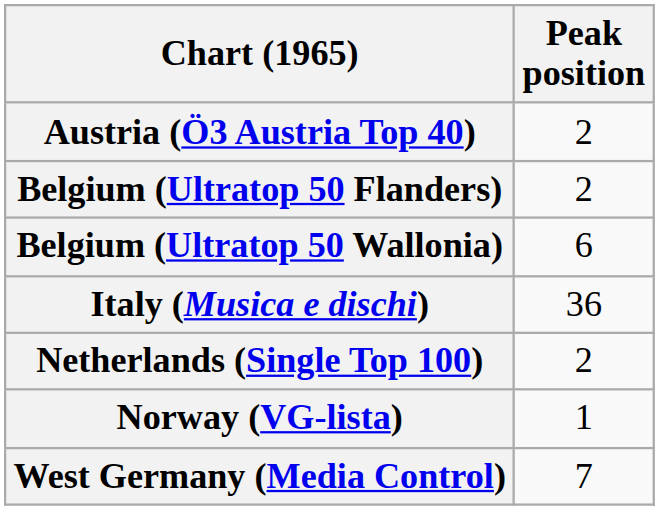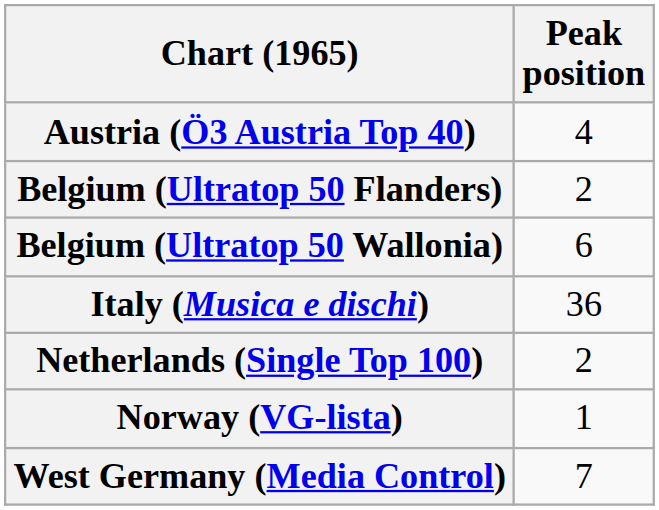 <table class="wikitable plainrowheaders" style="text-align:center">
 <tr>
 <th scope="col">Chart (1965)</th>
 <th scope="col">Peak<br>position</th>
 </tr>
 <tr>
 <th scope="row">Austria (<a href='#'>Ö3 Austria Top 40</a>)</th>
-<td>2</td>
+<td>4</td>
 </tr>
 <tr>
 <th scope="row">Belgium (<a href='#'>Ultratop 50</a> Flanders)</th>
 <td>2</td>
 </tr>
 <tr>
 <th scope="row">Belgium (<a href='#'>Ultratop 50</a> Wallonia)</th>
 <td>6</td>
 </tr>
 <tr>
 <th scope="row">Italy (<em><a href='#'>Musica e dischi</a></em>)</th>
 <td>36</td>
 </tr>
 <tr>
 <th scope="row">Netherlands (<a href='#'>Single Top 100</a>)</th>
 <td>2</td>
 </tr>
 <tr>
 <th scope="row">Norway (<a href='#'>VG-lista</a>)</th>
 <td>1</td>
 </tr>
 <tr>
 <th scope="row">West Germany (<a href='#'>Media Control</a>)</th>
 <td>7</td>
 </tr>
 </table>
